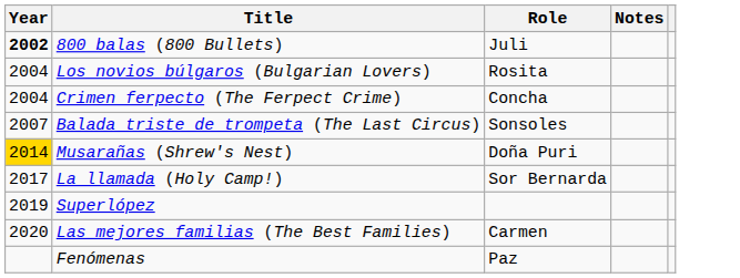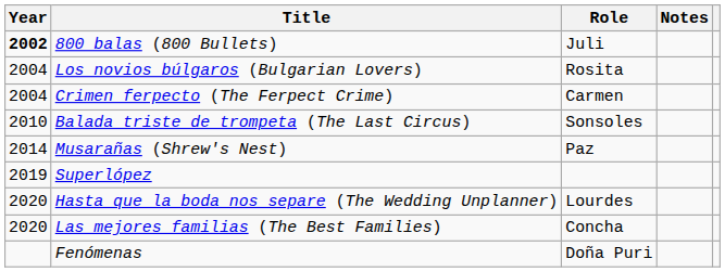 <table class="wikitable sortable">
 <tr>
 <th>Year</th>
 <th>Title</th>
 <th>Role</th>
 <th class="unsortable">Notes</th>
 <th class="unsortable"></th>
 </tr>
 <tr>
 <td align = "center"><strong>2002</strong></td>
 <td><em><a href='#'>800 balas</a></em> (<em>800 Bullets</em>)</td>
 <td>Juli</td>
 <td></td>
 <td align = "center"></td>
 </tr>
 <tr>
 <td align = "center">2004</td>
 <td><em><a href='#'>Los novios búlgaros</a></em> (<em>Bulgarian Lovers</em>)</td>
 <td>Rosita</td>
 <td></td>
 <td align = "center"></td>
 </tr>
 <tr>
 <td align = "center">2004</td>
 <td><em><a href='#'>Crimen ferpecto</a></em> (<em>The Ferpect Crime</em>)</td>
-<td>Concha</td>
+<td>Carmen</td>
 <td></td>
 <td align = "center"></td>
 </tr>
 <tr>
-<td align = "center">2007</td>
+<td align = "center">2010</td>
 <td><em><a href='#'>Balada triste de trompeta</a></em> (<em>The Last Circus</em>)</td>
 <td>Sonsoles</td>
 <td></td>
 <td align = "center"></td>
 </tr>
 <tr>
-<td align = "center" style="background: gold;">2014</td>
+<td align = "center">2014</td>
 <td><em><a href='#'>Musarañas</a></em> (<em>Shrew's Nest</em>)</td>
-<td>Doña Puri</td>
-<td></td>
-<td align = "center"></td>
-</tr>
-<tr>
-<td align = "center">2017</td>
-<td><em><a href='#'>La llamada</a></em> (<em>Holy Camp!</em>)</td>
-<td>Sor Bernarda</td>
+<td>Paz</td>
 <td></td>
 <td align = "center"></td>
 </tr>
 <tr>
 <td align = "center">2019</td>
 <td><em><a href='#'>Superlópez</a></em></td>
 <td></td>
 <td></td>
 <td align = "center"></td>
 </tr>
 <tr>
 <td align = "center">2020</td>
+<td><em><a href='#'>Hasta que la boda nos separe</a></em> (<em>The Wedding Unplanner</em>)</td>
+<td>Lourdes</td>
+<td></td>
+<td align = "center"></td>
+</tr>
+<tr>
+<td align = "center">2020</td>
 <td><em><a href='#'>Las mejores familias</a></em> (<em>The Best Families</em>)</td>
-<td>Carmen</td>
+<td>Concha</td>
 <td></td>
 <td align = "center"></td>
 </tr>
 <tr>
 <td align = "center"></td>
 <td><em>Fenómenas</em></td>
-<td>Paz</td>
+<td>Doña Puri</td>
 <td></td>
 <td align = "center"></td>
 </tr>
 </table>
